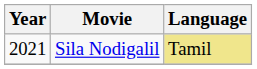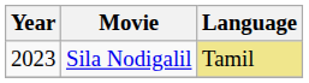 <table class="wikitable">
 <tr>
 <th>Year</th>
 <th>Movie</th>
 <th>Language</th>
 </tr>
 <tr>
-<td>2021</td>
+<td>2023</td>
 <td><a href='#'>Sila Nodigalil</a></td>
 <td style="background: khaki;">Tamil</td>
 </tr>
 <tr>
 </tr>
 </table>
